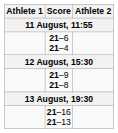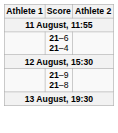 <table class="wikitable" style="text-align: center; font-size:90% ">
 <tr>
 <th align="right">Athlete 1</th>
 <th>Score</th>
 <th align="left">Athlete 2</th>
 </tr>
 <tr>
 <th colspan=3>11 August, 11:55</th>
 </tr>
 <tr>
 <td align=right><strong></strong></td>
 <td align=center><strong>21</strong>–6<br><strong>21</strong>–4</td>
 <td align=left></td>
 </tr>
 <tr>
 <th colspan=3>12 August, 15:30</th>
 </tr>
 <tr>
 <td align=right><strong></strong></td>
 <td align=center><strong>21</strong>–9<br><strong>21</strong>–8</td>
 <td align=left></td>
 </tr>
 <tr>
 <th colspan=3>13 August, 19:30</th>
 </tr>
-<tr>
-<td align=right><strong></strong></td>
-<td align=center><strong>21</strong>–16<br><strong>21</strong>–13</td>
-<td align=left></td>
-</tr>
 </table>
